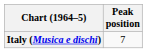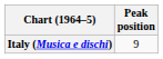 <table class="wikitable plainrowheaders" style="text-align:center">
 <tr>
 <th scope="col">Chart (1964–5)</th>
 <th scope="col">Peak<br>position</th>
 </tr>
 <tr>
 <th scope="row">Italy (<em><a href='#'>Musica e dischi</a></em>)</th>
-<td style="text-align:center">7</td>
+<td style="text-align:center">9</td>
 </tr>
 </table>
